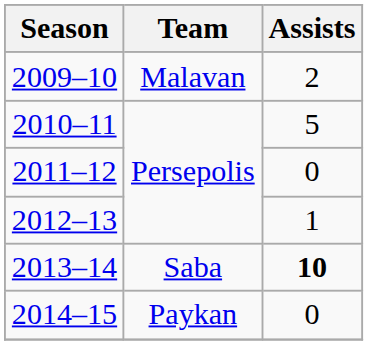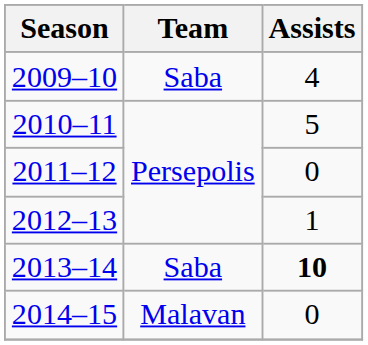 <table class="wikitable" style="text-align: center;">
 <tr>
 <th>Season</th>
 <th>Team</th>
 <th>Assists</th>
 </tr>
 <tr>
 <td><a href='#'>2009–10</a></td>
-<td rowspan="1"><a href='#'>Malavan</a></td>
-<td>2</td>
+<td><a href='#'>Saba</a></td>
+<td>4</td>
 </tr>
 <tr>
 <td><a href='#'>2010–11</a></td>
 <td rowspan="3"><a href='#'>Persepolis</a></td>
 <td>5</td>
 </tr>
 <tr>
 <td><a href='#'>2011–12</a></td>
 <td>0</td>
 </tr>
 <tr>
 <td><a href='#'>2012–13</a></td>
 <td>1</td>
 </tr>
 <tr>
 <td><a href='#'>2013–14</a></td>
 <td><a href='#'>Saba</a></td>
 <td><strong>10</strong></td>
 </tr>
 <tr>
 <td><a href='#'>2014–15</a></td>
-<td rowspan="1"><a href='#'>Paykan</a></td>
+<td rowspan="1"><a href='#'>Malavan</a></td>
 <td>0</td>
 </tr>
 <tr>
 </tr>
 </table>
